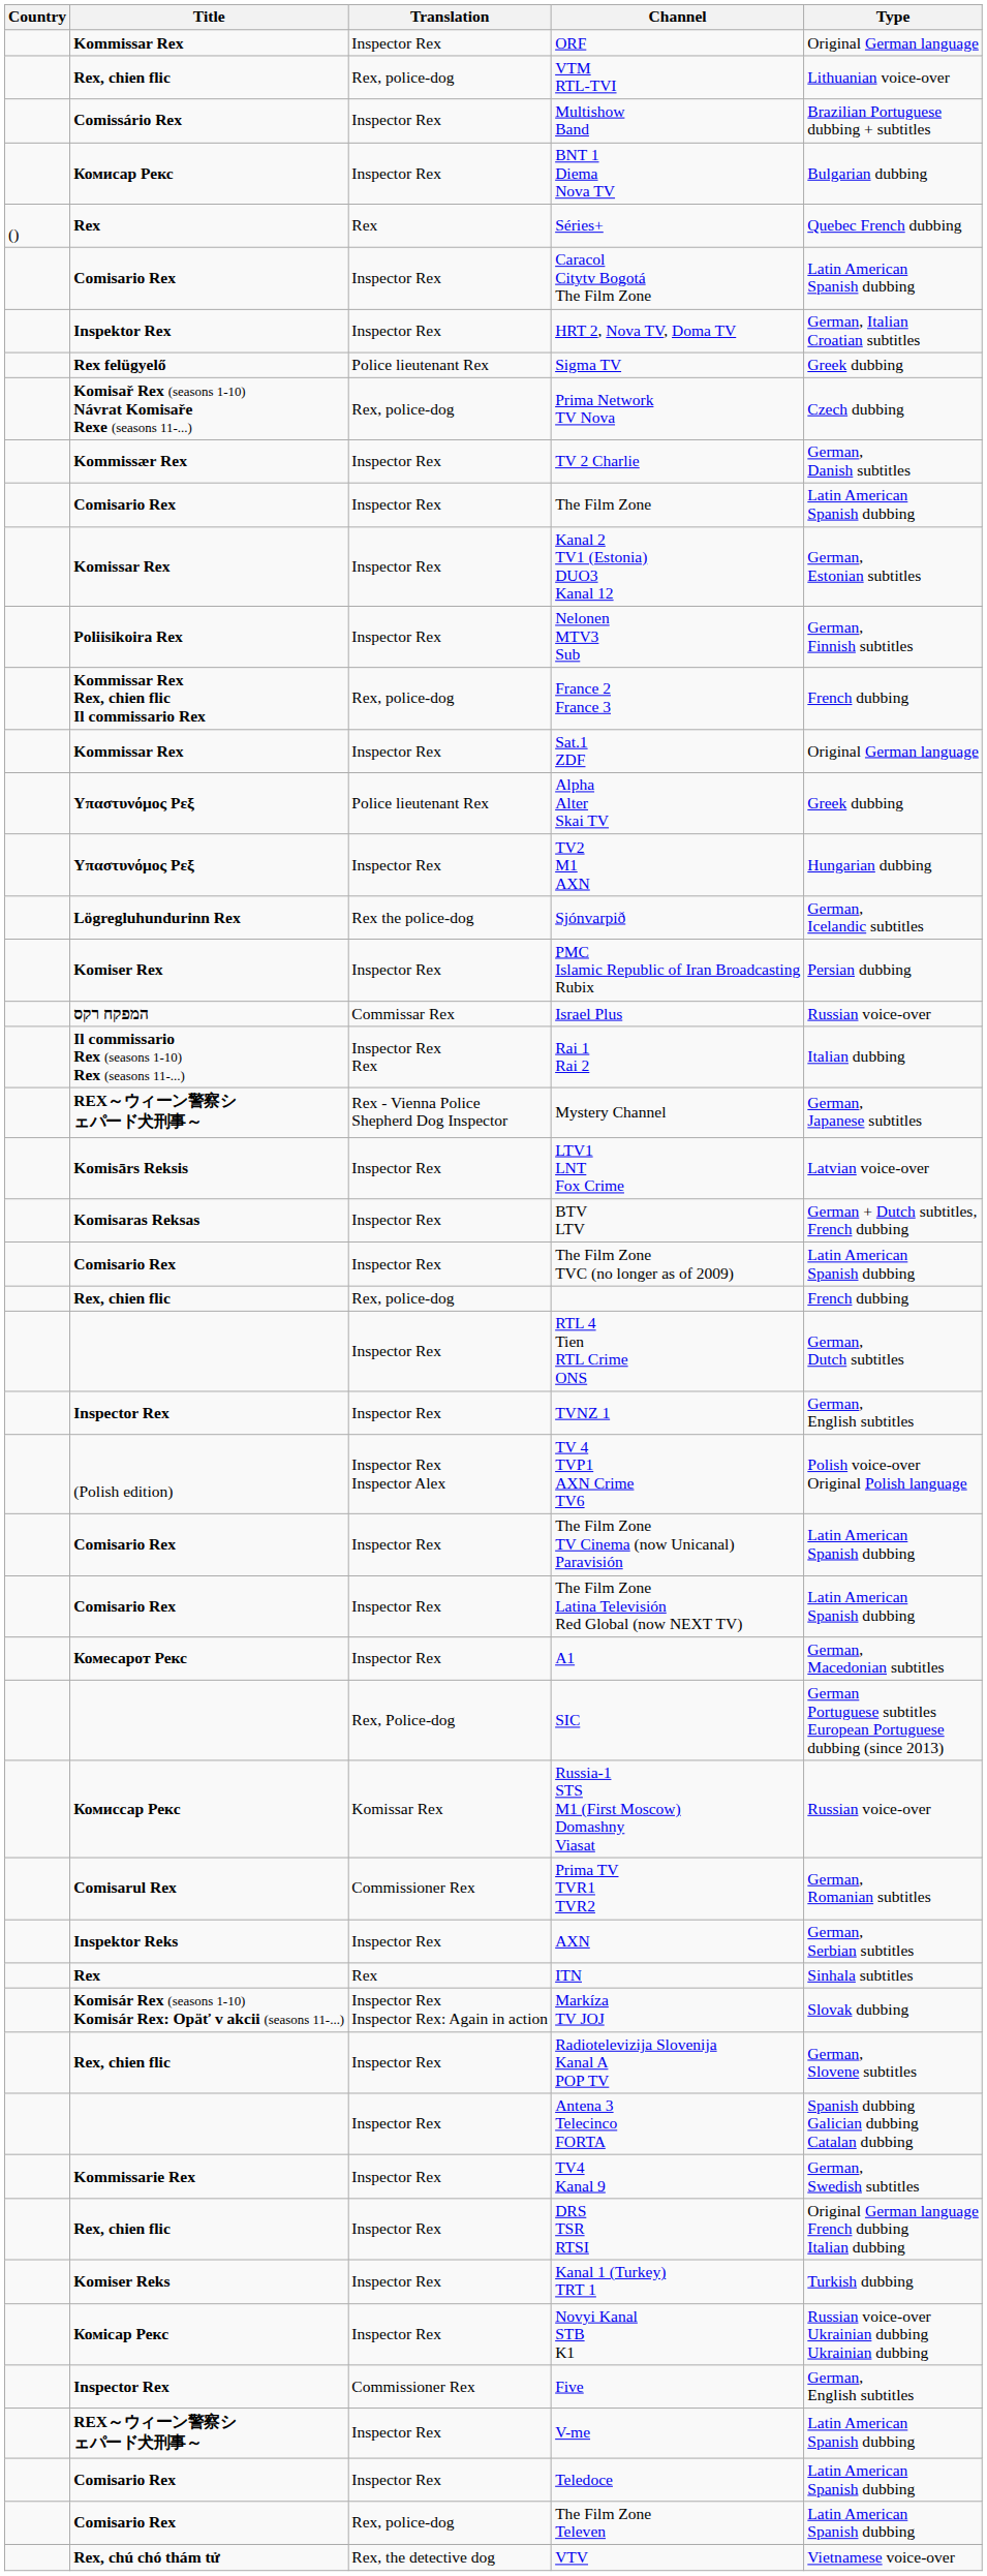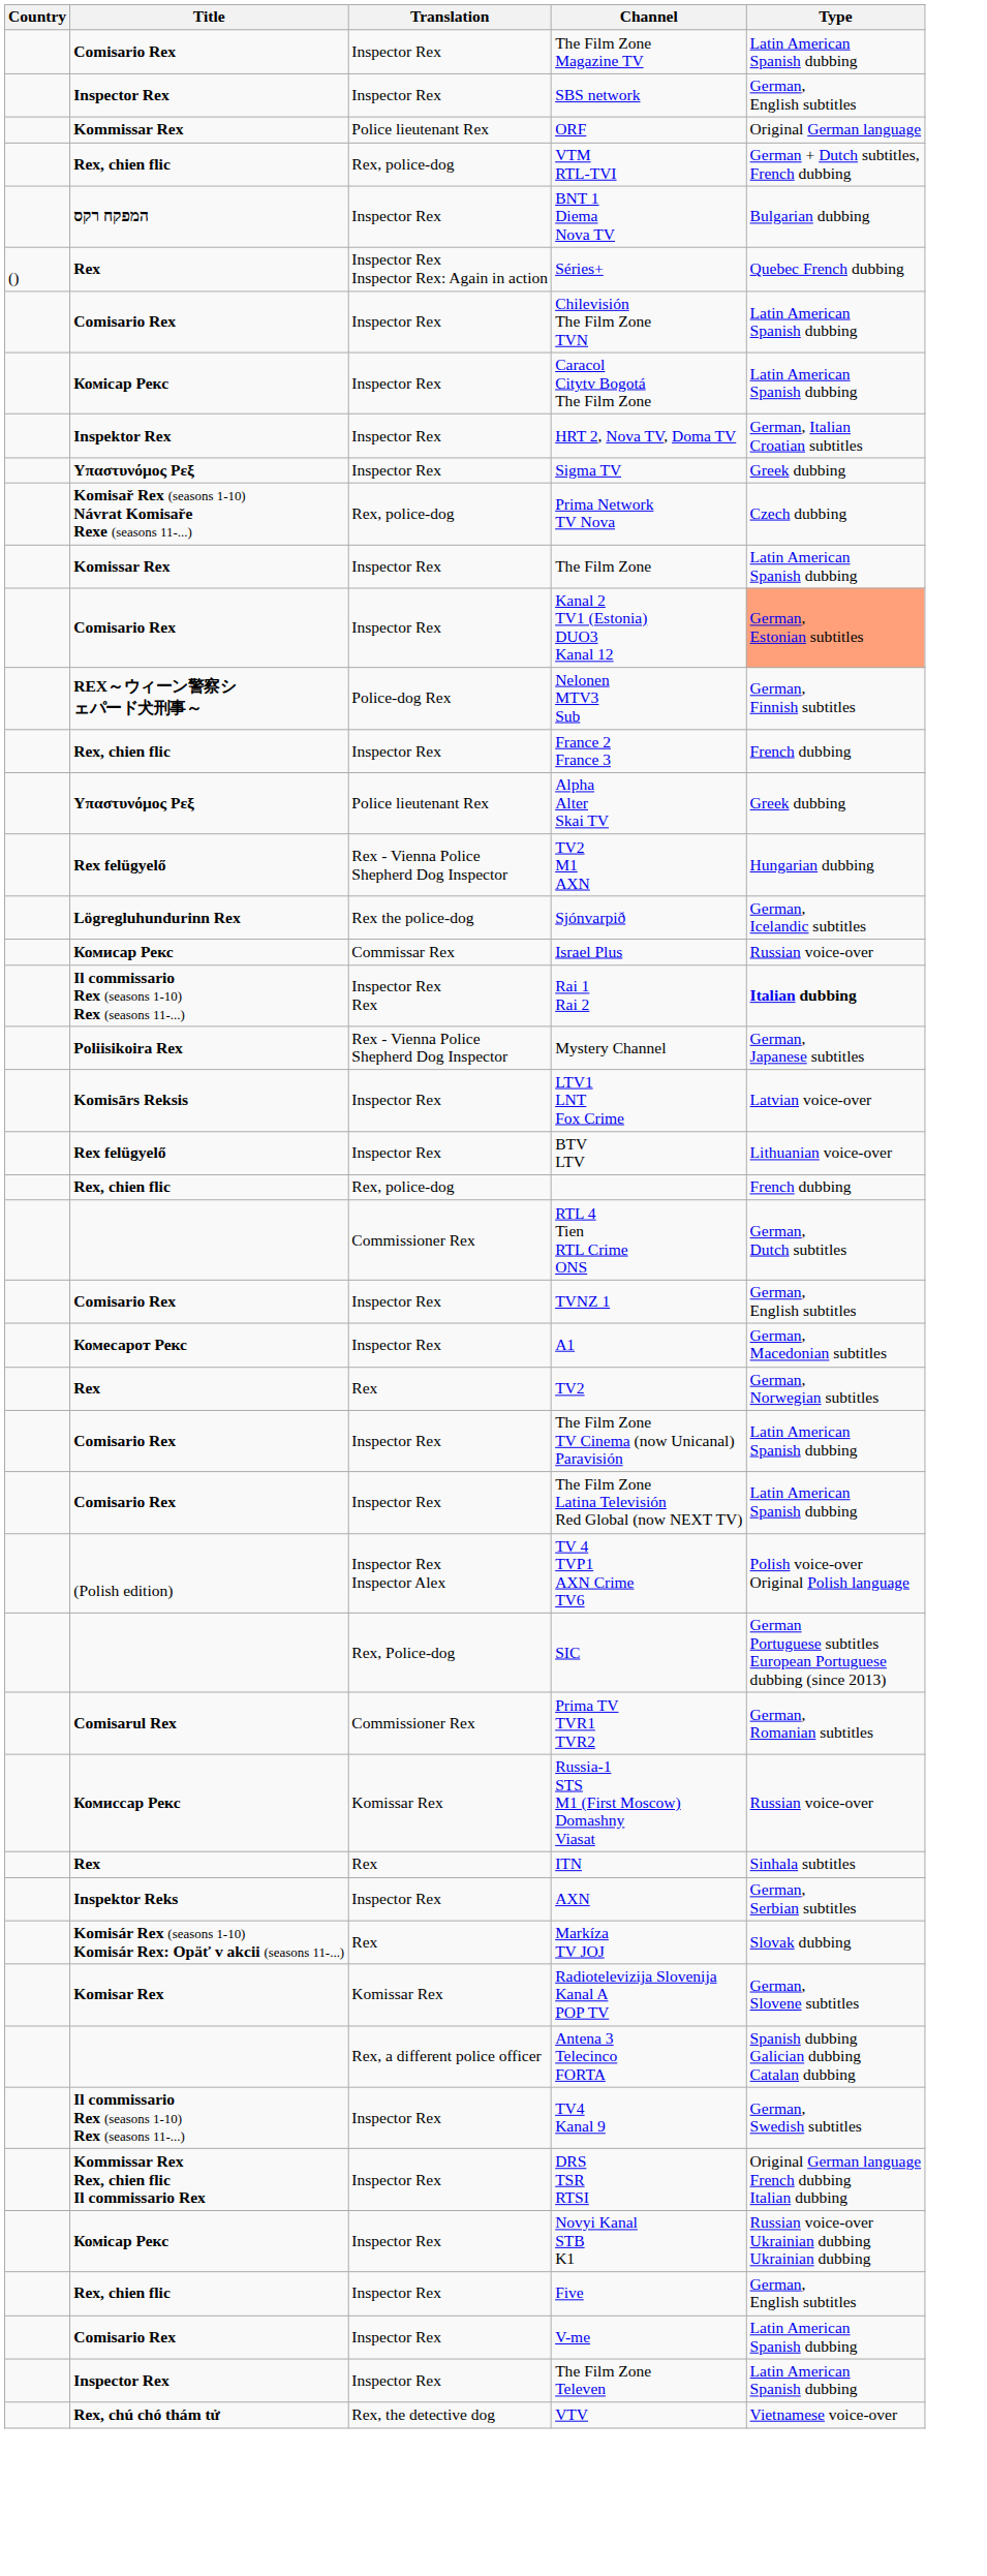 <table class="wikitable">
 <tr>
 <th>Country</th>
 <th>Title</th>
 <th>Translation</th>
 <th>Channel</th>
 <th>Type</th>
 </tr>
 <tr>
 <td></td>
+<td><strong>Comisario Rex</strong></td>
+<td>Inspector Rex</td>
+<td>The Film Zone<br><a href='#'>Magazine TV</a></td>
+<td><a href='#'>Latin American<br> Spanish</a> dubbing</td>
+</tr>
+<tr>
+<td></td>
+<td><strong>Inspector Rex</strong></td>
+<td>Inspector Rex</td>
+<td><a href='#'>SBS network</a></td>
+<td><a href='#'>German</a>, <br>English subtitles</td>
+</tr>
+<tr>
+<td></td>
 <td><strong>Kommissar Rex</strong></td>
-<td>Inspector Rex</td>
+<td>Police lieutenant Rex</td>
 <td><a href='#'>ORF</a></td>
 <td>Original <a href='#'>German language</a></td>
 </tr>
 <tr>
 <td></td>
 <td><strong>Rex, chien flic</strong></td>
 <td>Rex, police-dog</td>
 <td><a href='#'>VTM</a><br><a href='#'>RTL-TVI</a></td>
-<td><a href='#'>Lithuanian</a> voice-over</td>
+<td><a href='#'>German</a> + <a href='#'>Dutch</a> subtitles, <br><a href='#'>French</a> dubbing</td>
 </tr>
 <tr>
 <td></td>
-<td><strong>Comissário Rex</strong></td>
-<td>Inspector Rex</td>
-<td><a href='#'>Multishow</a><br><a href='#'>Band</a></td>
-<td><a href='#'>Brazilian Portuguese</a><br> dubbing + subtitles</td>
-</tr>
-<tr>
-<td></td>
-<td><strong>Комисар Рекс</strong></td>
+<td><strong>המפקח רקס </strong></td>
 <td>Inspector Rex</td>
 <td><a href='#'>BNT 1</a><br><a href='#'>Diema</a><br><a href='#'>Nova TV</a></td>
 <td><a href='#'>Bulgarian</a> dubbing</td>
 </tr>
 <tr>
 <td><br> ()</td>
 <td><strong>Rex</strong></td>
-<td>Rex</td>
+<td>Inspector Rex<br>Inspector Rex: Again in action</td>
 <td><a href='#'>Séries+</a></td>
 <td><a href='#'>Quebec French</a> dubbing</td>
 </tr>
 <tr>
 <td></td>
 <td><strong>Comisario Rex</strong></td>
+<td>Inspector Rex</td>
+<td><a href='#'>Chilevisión</a><br>The Film Zone<br><a href='#'>TVN</a></td>
+<td><a href='#'>Latin American<br> Spanish</a> dubbing</td>
+</tr>
+<tr>
+<td></td>
+<td><strong>Комісар Рекс</strong></td>
 <td>Inspector Rex</td>
 <td><a href='#'>Caracol</a><br><a href='#'>Citytv Bogotá</a><br>The Film Zone</td>
 <td><a href='#'>Latin American<br> Spanish</a> dubbing</td>
 </tr>
 <tr>
 <td></td>
 <td><strong>Inspektor Rex</strong></td>
 <td>Inspector Rex</td>
 <td><a href='#'>HRT 2</a>, <a href='#'>Nova TV</a>, <a href='#'>Doma TV</a></td>
 <td><a href='#'>German</a>, <a href='#'>Italian</a><br><a href='#'>Croatian</a> subtitles</td>
 </tr>
 <tr>
 <td></td>
-<td><strong>Rex felügyelő</strong></td>
-<td>Police lieutenant Rex</td>
+<td><strong>Υπαστυνόμος Ρεξ</strong></td>
+<td>Inspector Rex</td>
 <td><a href='#'>Sigma TV</a></td>
 <td><a href='#'>Greek</a> dubbing</td>
 </tr>
 <tr>
 <td></td>
 <td><strong>Komisař Rex</strong> <small>(seasons 1-10)</small><br><strong>Návrat Komisaře<br> Rexe</strong> <small>(seasons 11-...)</small></td>
 <td>Rex, police-dog</td>
 <td><a href='#'>Prima Network</a> <br><a href='#'>TV Nova</a></td>
 <td><a href='#'>Czech</a> dubbing</td>
 </tr>
 <tr>
 <td></td>
-<td><strong>Kommissær Rex</strong></td>
-<td>Inspector Rex</td>
-<td><a href='#'>TV 2 Charlie</a></td>
-<td><a href='#'>German</a>, <br><a href='#'>Danish</a> subtitles</td>
-</tr>
-<tr>
-<td></td>
-<td><strong>Comisario Rex</strong></td>
+<td><strong>Komissar Rex</strong></td>
 <td>Inspector Rex</td>
 <td>The Film Zone</td>
 <td><a href='#'>Latin American<br> Spanish</a> dubbing</td>
 </tr>
 <tr>
 <td></td>
-<td><strong>Komissar Rex</strong></td>
+<td><strong>Comisario Rex</strong></td>
 <td>Inspector Rex</td>
 <td><a href='#'>Kanal 2</a><br><a href='#'>TV1 (Estonia)</a><br><a href='#'>DUO3</a><br><a href='#'>Kanal 12</a></td>
-<td><a href='#'>German</a>, <br><a href='#'>Estonian</a> subtitles</td>
+<td style="background: lightsalmon;"><a href='#'>German</a>, <br><a href='#'>Estonian</a> subtitles</td>
 </tr>
 <tr>
 <td></td>
-<td><strong>Poliisikoira Rex</strong></td>
-<td>Inspector Rex</td>
+<td><strong>REX～ウィーン警察シ<br>ェパード犬刑事～</strong></td>
+<td>Police-dog Rex</td>
 <td><a href='#'>Nelonen</a><br><a href='#'>MTV3</a><br><a href='#'>Sub</a></td>
 <td><a href='#'>German</a>, <br><a href='#'>Finnish</a> subtitles</td>
 </tr>
 <tr>
 <td></td>
-<td><strong>Kommissar Rex</strong><br><strong>Rex, chien flic</strong><br><strong>Il commissario Rex</strong></td>
-<td>Rex, police-dog</td>
+<td><strong>Rex, chien flic</strong></td>
+<td>Inspector Rex</td>
 <td><a href='#'>France 2</a><br><a href='#'>France 3</a></td>
 <td><a href='#'>French</a> dubbing</td>
-</tr>
-<tr>
-<td></td>
-<td><strong>Kommissar Rex</strong></td>
-<td>Inspector Rex</td>
-<td><a href='#'>Sat.1</a><br><a href='#'>ZDF</a></td>
-<td>Original <a href='#'>German language</a></td>
 </tr>
 <tr>
 <td></td>
 <td><strong>Υπαστυνόμος Ρεξ</strong></td>
 <td>Police lieutenant Rex</td>
 <td><a href='#'>Alpha</a><br><a href='#'>Alter</a><br><a href='#'>Skai TV</a></td>
 <td><a href='#'>Greek</a> dubbing</td>
 </tr>
 <tr>
 <td></td>
-<td><strong>Υπαστυνόμος Ρεξ</strong></td>
-<td>Inspector Rex</td>
+<td><strong>Rex felügyelő</strong></td>
+<td>Rex - Vienna Police<br> Shepherd Dog Inspector</td>
 <td><a href='#'>TV2</a><br><a href='#'>M1</a><br><a href='#'>AXN</a></td>
 <td><a href='#'>Hungarian</a> dubbing</td>
 </tr>
 <tr>
 <td></td>
 <td><strong>Lögregluhundurinn Rex</strong></td>
 <td>Rex the police-dog</td>
 <td><a href='#'>Sjónvarpið</a></td>
 <td><a href='#'>German</a>, <br><a href='#'>Icelandic</a> subtitles</td>
 </tr>
 <tr>
 <td></td>
-<td><strong>Komiser Rex</strong></td>
-<td>Inspector Rex</td>
-<td><a href='#'>PMC</a><br><a href='#'>Islamic Republic of Iran Broadcasting</a><br>Rubix</td>
-<td><a href='#'>Persian</a> dubbing</td>
-</tr>
-<tr>
-<td></td>
-<td><strong>המפקח רקס </strong></td>
+<td><strong>Комисар Рекс</strong></td>
 <td>Commissar Rex</td>
 <td><a href='#'>Israel Plus</a></td>
 <td><a href='#'>Russian</a> voice-over</td>
 </tr>
 <tr>
 <td></td>
 <td><strong>Il commissario<br> Rex</strong> <small>(seasons 1-10)</small><br><strong>Rex</strong> <small>(seasons 11-...)</small></td>
 <td>Inspector Rex<br>Rex</td>
 <td><a href='#'>Rai 1</a><br><a href='#'>Rai 2</a></td>
-<td><a href='#'>Italian</a> dubbing</td>
+<td><strong><a href='#'>Italian</a> dubbing</strong></td>
 </tr>
 <tr>
 <td></td>
-<td><strong>REX～ウィーン警察シ<br>ェパード犬刑事～</strong></td>
+<td><strong>Poliisikoira Rex</strong></td>
 <td>Rex - Vienna Police<br> Shepherd Dog Inspector</td>
 <td>Mystery Channel</td>
 <td><a href='#'>German</a>, <br> <a href='#'>Japanese</a> subtitles</td>
 </tr>
 <tr>
 <td></td>
 <td><strong>Komisārs Reksis</strong></td>
 <td>Inspector Rex</td>
 <td><a href='#'>LTV1</a><br><a href='#'>LNT</a><br><a href='#'>Fox Crime</a></td>
 <td><a href='#'>Latvian</a> voice-over</td>
 </tr>
 <tr>
 <td></td>
-<td><strong>Komisaras Reksas</strong></td>
+<td><strong>Rex felügyelő</strong></td>
 <td>Inspector Rex</td>
 <td>BTV<br>LTV</td>
-<td><a href='#'>German</a> + <a href='#'>Dutch</a> subtitles, <br><a href='#'>French</a> dubbing</td>
-</tr>
-<tr>
-<td></td>
-<td><strong>Comisario Rex</strong></td>
-<td>Inspector Rex</td>
-<td>The Film Zone<br>TVC (no longer as of 2009)</td>
-<td><a href='#'>Latin American<br> Spanish</a> dubbing</td>
+<td><a href='#'>Lithuanian</a> voice-over</td>
 </tr>
 <tr>
 <td></td>
 <td><strong>Rex, chien flic</strong></td>
 <td>Rex, police-dog</td>
 <td></td>
 <td><a href='#'>French</a> dubbing</td>
 </tr>
 <tr>
 <td></td>
 <td><strong></strong></td>
-<td>Inspector Rex</td>
+<td>Commissioner Rex</td>
 <td><a href='#'>RTL 4</a><br>Tien <br><a href='#'>RTL Crime</a><br><a href='#'>ONS</a></td>
 <td><a href='#'>German</a>, <br><a href='#'>Dutch</a> subtitles</td>
 </tr>
 <tr>
 <td></td>
-<td><strong>Inspector Rex</strong></td>
+<td><strong>Comisario Rex</strong></td>
 <td>Inspector Rex</td>
 <td><a href='#'>TVNZ 1</a></td>
 <td><a href='#'>German</a>, <br>English subtitles</td>
 </tr>
 <tr>
 <td></td>
-<td><strong></strong><br><strong></strong><br> (Polish edition)</td>
-<td>Inspector Rex<br>Inspector Alex</td>
-<td><a href='#'>TV 4</a><br><a href='#'>TVP1</a><br><a href='#'>AXN Crime</a><br><a href='#'>TV6</a></td>
-<td><a href='#'>Polish</a> voice-over<br>Original <a href='#'>Polish language</a></td>
+<td><strong>Комесарот Рекс</strong></td>
+<td>Inspector Rex</td>
+<td><a href='#'>A1</a></td>
+<td><a href='#'>German</a>, <br><a href='#'>Macedonian</a> subtitles</td>
+</tr>
+<tr>
+<td></td>
+<td><strong>Rex</strong></td>
+<td>Rex</td>
+<td><a href='#'>TV2</a></td>
+<td><a href='#'>German</a>, <br><a href='#'>Norwegian</a> subtitles</td>
 </tr>
 <tr>
 <td></td>
 <td><strong>Comisario Rex</strong></td>
 <td>Inspector Rex</td>
 <td>The Film Zone<br><a href='#'>TV Cinema</a> (now Unicanal)<br><a href='#'>Paravisión</a></td>
 <td><a href='#'>Latin American<br> Spanish</a> dubbing</td>
 </tr>
 <tr>
 <td></td>
 <td><strong>Comisario Rex</strong></td>
 <td>Inspector Rex</td>
 <td>The Film Zone<br><a href='#'>Latina Televisión</a><br>Red Global (now NEXT TV)<br></td>
 <td><a href='#'>Latin American<br> Spanish</a> dubbing</td>
 </tr>
 <tr>
 <td></td>
-<td><strong>Комесарот Рекс</strong></td>
-<td>Inspector Rex</td>
-<td><a href='#'>A1</a></td>
-<td><a href='#'>German</a>, <br><a href='#'>Macedonian</a> subtitles</td>
+<td><strong></strong><br><strong></strong><br> (Polish edition)</td>
+<td>Inspector Rex<br>Inspector Alex</td>
+<td><a href='#'>TV 4</a><br><a href='#'>TVP1</a><br><a href='#'>AXN Crime</a><br><a href='#'>TV6</a></td>
+<td><a href='#'>Polish</a> voice-over<br>Original <a href='#'>Polish language</a></td>
 </tr>
 <tr>
 <td></td>
 <td><strong></strong></td>
 <td>Rex, Police-dog</td>
 <td><a href='#'>SIC</a></td>
 <td><a href='#'>German</a><br><a href='#'>Portuguese</a> subtitles<br><a href='#'>European Portuguese</a><br> dubbing (since 2013)</td>
 </tr>
 <tr>
 <td></td>
+<td><strong>Comisarul Rex</strong></td>
+<td>Commissioner Rex</td>
+<td><a href='#'>Prima TV</a><br><a href='#'>TVR1</a><br><a href='#'>TVR2</a></td>
+<td><a href='#'>German</a>, <br><a href='#'>Romanian</a> subtitles</td>
+</tr>
+<tr>
+<td></td>
 <td><strong>Комиссар Рекс</strong></td>
 <td>Komissar Rex</td>
 <td><a href='#'>Russia-1</a><br><a href='#'>STS</a><br><a href='#'>M1 (First Moscow)</a><br><a href='#'>Domashny</a><br><a href='#'>Viasat</a></td>
 <td><a href='#'>Russian</a> voice-over</td>
 </tr>
 <tr>
 <td></td>
-<td><strong>Comisarul Rex</strong></td>
-<td>Commissioner Rex</td>
-<td><a href='#'>Prima TV</a><br><a href='#'>TVR1</a><br><a href='#'>TVR2</a></td>
-<td><a href='#'>German</a>, <br><a href='#'>Romanian</a> subtitles</td>
+<td><strong>Rex</strong></td>
+<td>Rex</td>
+<td><a href='#'>ITN</a></td>
+<td><a href='#'>Sinhala</a> subtitles</td>
 </tr>
 <tr>
 <td></td>
 <td><strong>Inspektor Reks</strong></td>
 <td>Inspector Rex</td>
 <td><a href='#'>AXN</a></td>
 <td><a href='#'>German</a>, <br><a href='#'>Serbian</a> subtitles</td>
 </tr>
 <tr>
 <td></td>
-<td><strong>Rex</strong></td>
+<td><strong>Komisár Rex</strong> <small>(seasons 1-10)</small><br><strong>Komisár Rex: Opäť v akcii</strong> <small>(seasons 11-...)</small></td>
 <td>Rex</td>
-<td><a href='#'>ITN</a></td>
-<td><a href='#'>Sinhala</a> subtitles</td>
-</tr>
-<tr>
-<td></td>
-<td><strong>Komisár Rex</strong> <small>(seasons 1-10)</small><br><strong>Komisár Rex: Opäť v akcii</strong> <small>(seasons 11-...)</small></td>
-<td>Inspector Rex<br>Inspector Rex: Again in action</td>
 <td><a href='#'>Markíza</a> <br><a href='#'>TV JOJ</a></td>
 <td><a href='#'>Slovak</a> dubbing</td>
 </tr>
 <tr>
 <td></td>
-<td><strong>Rex, chien flic</strong></td>
-<td>Inspector Rex</td>
+<td><strong>Komisar Rex</strong></td>
+<td>Komissar Rex</td>
 <td><a href='#'>Radiotelevizija Slovenija</a><br><a href='#'>Kanal A</a><br><a href='#'>POP TV</a></td>
 <td><a href='#'>German</a>, <br><a href='#'>Slovene</a> subtitles</td>
 </tr>
 <tr>
 <td></td>
 <td><strong></strong></td>
-<td>Inspector Rex</td>
+<td>Rex, a different police officer</td>
 <td><a href='#'>Antena 3</a><br><a href='#'>Telecinco</a><br><a href='#'>FORTA</a></td>
 <td><a href='#'>Spanish</a> dubbing<br><a href='#'>Galician</a> dubbing<br><a href='#'>Catalan</a> dubbing</td>
 </tr>
 <tr>
 <td></td>
-<td><strong>Kommissarie Rex</strong></td>
+<td><strong>Il commissario<br> Rex</strong> <small>(seasons 1-10)</small><br><strong>Rex</strong> <small>(seasons 11-...)</small></td>
 <td>Inspector Rex</td>
 <td><a href='#'>TV4</a><br><a href='#'>Kanal 9</a></td>
 <td><a href='#'>German</a>, <br><a href='#'>Swedish</a> subtitles</td>
 </tr>
 <tr>
 <td></td>
-<td><strong>Rex, chien flic</strong></td>
+<td><strong>Kommissar Rex</strong><br><strong>Rex, chien flic</strong><br><strong>Il commissario Rex</strong></td>
 <td>Inspector Rex</td>
 <td><a href='#'>DRS</a><br><a href='#'>TSR</a><br><a href='#'>RTSI</a></td>
 <td>Original <a href='#'>German language</a><br><a href='#'>French</a> dubbing<br><a href='#'>Italian</a> dubbing</td>
-</tr>
-<tr>
-<td></td>
-<td><strong>Komiser Reks</strong></td>
-<td>Inspector Rex</td>
-<td><a href='#'>Kanal 1 (Turkey)</a><br><a href='#'>TRT 1</a></td>
-<td><a href='#'>Turkish</a> dubbing</td>
 </tr>
 <tr>
 <td></td>
 <td><strong>Комісар Рекс</strong></td>
 <td>Inspector Rex</td>
 <td><a href='#'>Novyi Kanal</a><br><a href='#'>STB</a><br>K1</td>
 <td><a href='#'>Russian</a> voice-over<br><a href='#'>Ukrainian</a> dubbing<br><a href='#'>Ukrainian</a> dubbing</td>
 </tr>
 <tr>
 <td></td>
-<td><strong>Inspector Rex</strong></td>
-<td>Commissioner Rex</td>
+<td><strong>Rex, chien flic</strong></td>
+<td>Inspector Rex</td>
 <td><a href='#'>Five</a></td>
 <td><a href='#'>German</a>, <br>English subtitles</td>
 </tr>
 <tr>
 <td></td>
-<td><strong>REX～ウィーン警察シ<br>ェパード犬刑事～</strong></td>
+<td><strong>Comisario Rex</strong></td>
 <td>Inspector Rex</td>
 <td><a href='#'>V-me</a></td>
 <td><a href='#'>Latin American<br> Spanish</a> dubbing</td>
 </tr>
 <tr>
 <td></td>
-<td><strong>Comisario Rex</strong></td>
+<td><strong>Inspector Rex</strong></td>
 <td>Inspector Rex</td>
-<td><a href='#'>Teledoce</a></td>
-<td><a href='#'>Latin American<br> Spanish</a> dubbing</td>
-</tr>
-<tr>
-<td></td>
-<td><strong>Comisario Rex</strong></td>
-<td>Rex, police-dog</td>
 <td>The Film Zone<br><a href='#'>Televen</a></td>
 <td><a href='#'>Latin American<br> Spanish</a> dubbing</td>
 </tr>
 <tr>
 <td></td>
 <td><strong>Rex, chú chó thám tử </strong></td>
 <td>Rex, the detective dog</td>
 <td><a href='#'>VTV</a></td>
 <td><a href='#'>Vietnamese</a> voice-over</td>
 </tr>
 </table>
